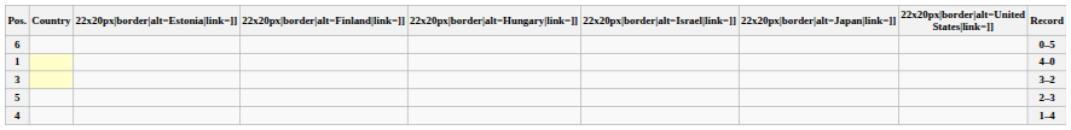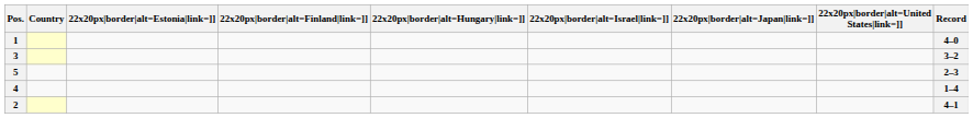 <table class="wikitable sortable nowrap" style="text-align:center; font-size:0.9em;">
 <tr>
 <th>Pos.</th>
 <th>Country</th>
 <th [[Image:>22x20px|border|alt=Estonia|link=]]</th>
 <th [[Image:>22x20px|border|alt=Finland|link=]]</th>
 <th [[Image:>22x20px|border|alt=Hungary|link=]]</th>
 <th [[Image:>22x20px|border|alt=Israel|link=]]</th>
 <th [[Image:>22x20px|border|alt=Japan|link=]]</th>
 <th [[Image:>22x20px|border|alt=United States|link=]]</th>
 <th>Record</th>
-</tr>
-<tr>
-<th>6</th>
-<td style="text-align:left;"></td>
-<td></td>
-<td></td>
-<td></td>
-<td></td>
-<td></td>
-<td></td>
-<th>0–5</th>
 </tr>
 <tr>
 <th>1</th>
 <td style="text-align:left;background:#ffffcc;"></td>
 <td></td>
 <td></td>
 <td></td>
 <td></td>
 <td></td>
 <td></td>
 <th>4–0</th>
 </tr>
 <tr>
 <th>3</th>
 <td style="text-align:left;background:#ffffcc;"></td>
 <td></td>
 <td></td>
 <td></td>
 <td></td>
 <td></td>
 <td></td>
 <th>3–2</th>
 </tr>
 <tr>
 <th>5</th>
 <td style="text-align:left;"></td>
 <td></td>
 <td></td>
 <td></td>
 <td></td>
 <td></td>
 <td></td>
 <th>2–3</th>
 </tr>
 <tr>
 <th>4</th>
 <td style="text-align:left;"></td>
 <td></td>
 <td></td>
 <td></td>
 <td></td>
 <td></td>
 <td></td>
 <th>1–4</th>
 </tr>
+<tr>
+<th>2</th>
+<td style="text-align:left;background:#ffffcc;"></td>
+<td></td>
+<td></td>
+<td></td>
+<td></td>
+<td></td>
+<td></td>
+<th>4–1</th>
+</tr>
 </table>
